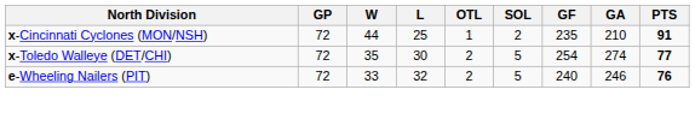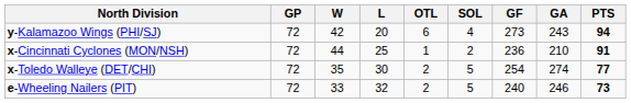 <table class="wikitable" style="text-align:center">
 <tr>
 <th bgcolor="#DDDDFF" width="30%">North Division</th>
 <th bgcolor="#DDDDFF" width="5%">GP</th>
 <th bgcolor="#DDDDFF" width="5%">W</th>
 <th bgcolor="#DDDDFF" width="5%">L</th>
 <th bgcolor="#DDDDFF" width="5%">OTL</th>
 <th bgcolor="#DDDDFF" width="5%">SOL</th>
 <th bgcolor="#DDDDFF" width="5%">GF</th>
 <th bgcolor="#DDDDFF" width="5%">GA</th>
 <th bgcolor="#DDDDFF" width="5%">PTS</th>
 </tr>
 <tr align=center>
+<td align=left><strong>y</strong>-<a href='#'>Kalamazoo Wings</a> (<a href='#'>PHI</a>/<a href='#'>SJ</a>)</td>
+<td>72</td>
+<td>42</td>
+<td>20</td>
+<td>6</td>
+<td>4</td>
+<td>273</td>
+<td>243</td>
+<td><strong>94</strong></td>
+</tr>
+<tr align=center>
 <td align=left><strong>x</strong>-<a href='#'>Cincinnati Cyclones</a> (<a href='#'>MON</a>/<a href='#'>NSH</a>)</td>
 <td>72</td>
 <td>44</td>
 <td>25</td>
 <td>1</td>
 <td>2</td>
-<td>235</td>
+<td>236</td>
 <td>210</td>
 <td><strong>91</strong></td>
 </tr>
 <tr align=center>
 <td align=left><strong>x</strong>-<a href='#'>Toledo Walleye</a> (<a href='#'>DET</a>/<a href='#'>CHI</a>)</td>
 <td>72</td>
 <td>35</td>
 <td>30</td>
 <td>2</td>
 <td>5</td>
 <td>254</td>
 <td>274</td>
 <td><strong>77</strong></td>
 </tr>
 <tr align=center>
 <td align=left><strong>e</strong>-<a href='#'>Wheeling Nailers</a> (<a href='#'>PIT</a>)</td>
 <td>72</td>
 <td>33</td>
 <td>32</td>
 <td>2</td>
 <td>5</td>
 <td>240</td>
 <td>246</td>
-<td><strong>76</strong></td>
+<td><strong>73</strong></td>
 </tr>
 </table>
